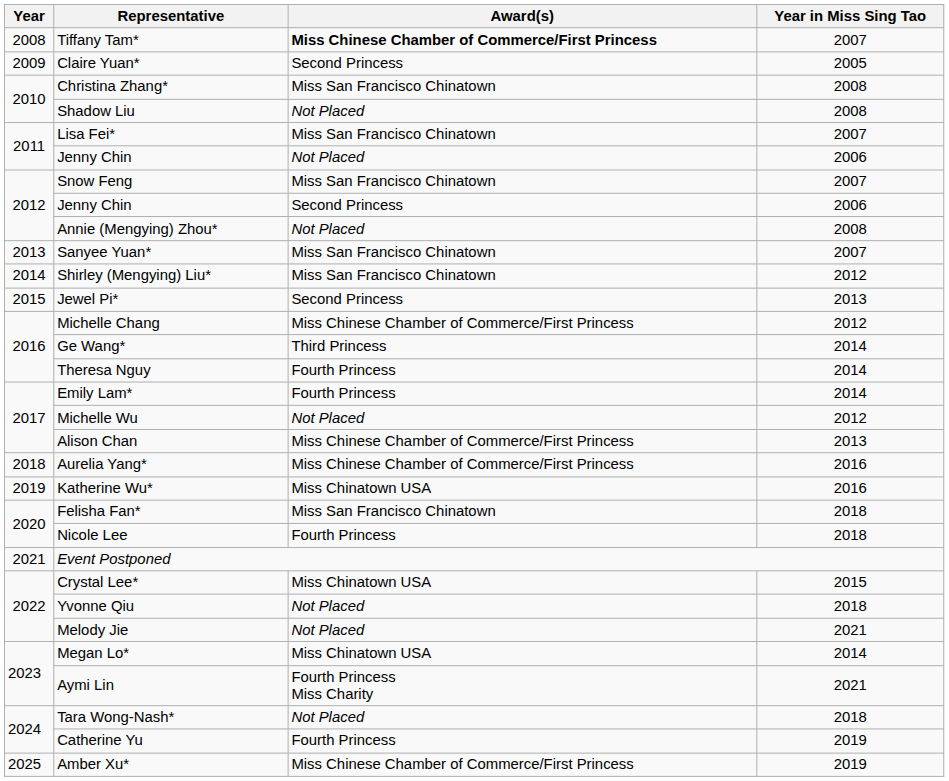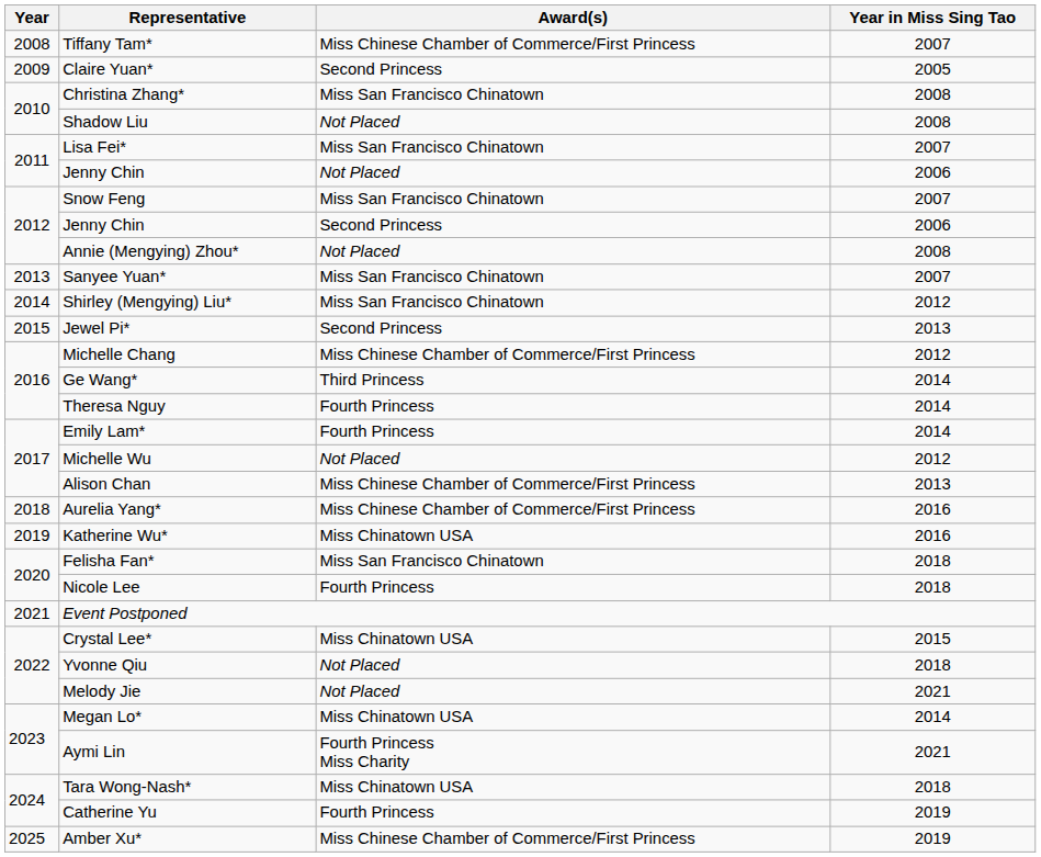 <table class="wikitable" border="1" width="80%">
 <tr>
 <th width="4%">Year</th>
 <th width="20%">Representative</th>
 <th width="40%">Award(s)</th>
 <th width="16%">Year in Miss Sing Tao</th>
 </tr>
 <tr>
 <td style="text-align: center">2008</td>
 <td>Tiffany Tam*</td>
-<td><strong>Miss Chinese Chamber of Commerce/First Princess</strong></td>
+<td>Miss Chinese Chamber of Commerce/First Princess</td>
 <td style="text-align: center">2007</td>
 </tr>
 <tr>
 <td style="text-align: center">2009</td>
 <td>Claire Yuan*</td>
 <td>Second Princess</td>
 <td style="text-align: center">2005</td>
 </tr>
 <tr>
 <td style="text-align: center" rowspan="2">2010</td>
 <td>Christina Zhang*</td>
 <td>Miss San Francisco Chinatown</td>
 <td style="text-align: center">2008</td>
 </tr>
 <tr>
 <td>Shadow Liu</td>
 <td><em>Not Placed</em></td>
 <td style="text-align: center">2008</td>
 </tr>
 <tr>
 <td style="text-align: center" rowspan="2">2011</td>
 <td>Lisa Fei*</td>
 <td>Miss San Francisco Chinatown</td>
 <td style="text-align: center">2007</td>
 </tr>
 <tr>
 <td>Jenny Chin</td>
 <td><em>Not Placed</em></td>
 <td style="text-align: center">2006</td>
 </tr>
 <tr>
 <td style="text-align: center" rowspan="3">2012</td>
 <td>Snow Feng</td>
 <td>Miss San Francisco Chinatown</td>
 <td style="text-align: center">2007</td>
 </tr>
 <tr>
 <td>Jenny Chin</td>
 <td>Second Princess</td>
 <td style="text-align: center">2006</td>
 </tr>
 <tr>
 <td>Annie (Mengying) Zhou*</td>
 <td><em>Not Placed</em></td>
 <td style="text-align: center">2008</td>
 </tr>
 <tr>
 <td style="text-align: center">2013</td>
 <td>Sanyee Yuan*</td>
 <td>Miss San Francisco Chinatown</td>
 <td style="text-align: center">2007</td>
 </tr>
 <tr>
 <td style="text-align: center">2014</td>
 <td>Shirley (Mengying) Liu*</td>
 <td>Miss San Francisco Chinatown</td>
 <td style="text-align: center">2012</td>
 </tr>
 <tr>
 <td style="text-align: center">2015</td>
 <td>Jewel Pi*</td>
 <td>Second Princess</td>
 <td style="text-align: center">2013</td>
 </tr>
 <tr>
 <td style="text-align: center" rowspan="3">2016</td>
 <td>Michelle Chang</td>
 <td>Miss Chinese Chamber of Commerce/First Princess</td>
 <td style="text-align: center">2012</td>
 </tr>
 <tr>
 <td>Ge Wang*</td>
 <td>Third Princess</td>
 <td style="text-align: center">2014</td>
 </tr>
 <tr>
 <td>Theresa Nguy</td>
 <td>Fourth Princess</td>
 <td style="text-align: center">2014</td>
 </tr>
 <tr>
 <td style="text-align: center" rowspan="3">2017</td>
 <td>Emily Lam*</td>
 <td>Fourth Princess</td>
 <td style="text-align: center">2014</td>
 </tr>
 <tr>
 <td>Michelle Wu</td>
 <td><em>Not Placed</em></td>
 <td style="text-align: center">2012</td>
 </tr>
 <tr>
 <td>Alison Chan</td>
 <td>Miss Chinese Chamber of Commerce/First Princess</td>
 <td style="text-align: center">2013</td>
 </tr>
 <tr>
 <td style="text-align: center">2018</td>
 <td>Aurelia Yang*</td>
 <td>Miss Chinese Chamber of Commerce/First Princess</td>
 <td style="text-align: center">2016</td>
 </tr>
 <tr>
 <td style="text-align: center">2019</td>
 <td>Katherine Wu*</td>
 <td>Miss Chinatown USA</td>
 <td style="text-align: center">2016</td>
 </tr>
 <tr>
 <td style="text-align: center" rowspan="2">2020</td>
 <td>Felisha Fan*</td>
 <td>Miss San Francisco Chinatown</td>
 <td style="text-align: center">2018</td>
 </tr>
 <tr>
 <td>Nicole Lee</td>
 <td>Fourth Princess</td>
 <td style="text-align: center">2018</td>
 </tr>
 <tr>
 <td style="text-align: center">2021</td>
 <td colspan=3><em>Event Postponed</em></td>
 </tr>
 <tr>
 <td style="text-align: center" rowspan="3">2022</td>
 <td>Crystal Lee*</td>
 <td>Miss Chinatown USA</td>
 <td style="text-align: center">2015</td>
 </tr>
 <tr>
 <td>Yvonne Qiu</td>
 <td><em>Not Placed</em></td>
 <td style="text-align: center">2018</td>
 </tr>
 <tr>
 <td>Melody Jie</td>
 <td><em>Not Placed</em></td>
 <td style="text-align: center">2021</td>
 </tr>
 <tr>
 <td rowspan="2">2023</td>
 <td>Megan Lo*</td>
 <td>Miss Chinatown USA</td>
 <td style="text-align: center">2014</td>
 </tr>
 <tr>
 <td>Aymi Lin</td>
 <td>Fourth Princess<br>Miss Charity</td>
 <td style="text-align: center">2021</td>
 </tr>
 <tr>
 <td rowspan="2">2024</td>
 <td>Tara Wong-Nash*</td>
-<td><em>Not Placed</em></td>
+<td>Miss Chinatown USA</td>
 <td style="text-align: center">2018</td>
 </tr>
 <tr>
 <td>Catherine Yu</td>
 <td>Fourth Princess</td>
 <td style="text-align: center">2019</td>
 </tr>
 <tr>
 <td rowspan="1">2025</td>
 <td>Amber Xu*</td>
 <td>Miss Chinese Chamber of Commerce/First Princess</td>
 <td style="text-align: center">2019</td>
 </tr>
 </table>
